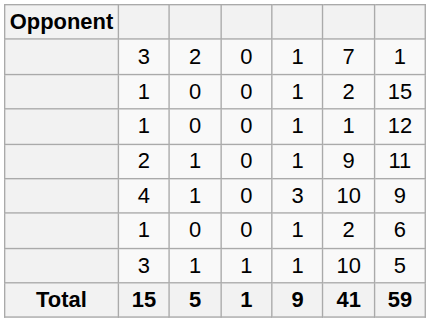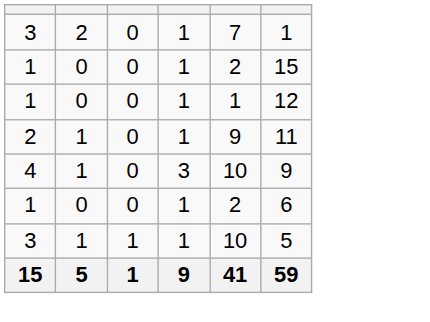 <table class="wikitable sortable plainrowheaders" style="text-align:center">
 <tr>
-<th scope=col>Opponent</th>
 <th scope=col width=30></th>
 <th scope=col width=30></th>
 <th scope=col width=30></th>
 <th scope=col width=30></th>
 <th scope=col width=30></th>
 <th scope=col width=30></th>
 </tr>
 <tr>
-<th scope=row></th>
 <td>3</td>
 <td>2</td>
 <td>0</td>
 <td>1</td>
 <td>7</td>
 <td>1</td>
 </tr>
 <tr>
-<th scope=row></th>
 <td>1</td>
 <td>0</td>
 <td>0</td>
 <td>1</td>
 <td>2</td>
 <td>15</td>
 </tr>
 <tr>
-<th scope=row></th>
 <td>1</td>
 <td>0</td>
 <td>0</td>
 <td>1</td>
 <td>1</td>
 <td>12</td>
 </tr>
 <tr>
-<th scope=row></th>
 <td>2</td>
 <td>1</td>
 <td>0</td>
 <td>1</td>
 <td>9</td>
 <td>11</td>
 </tr>
 <tr>
-<th scope=row></th>
 <td>4</td>
 <td>1</td>
 <td>0</td>
 <td>3</td>
 <td>10</td>
 <td>9</td>
 </tr>
 <tr>
-<th scope=row></th>
 <td>1</td>
 <td>0</td>
 <td>0</td>
 <td>1</td>
 <td>2</td>
 <td>6</td>
 </tr>
 <tr>
-<th scope=row></th>
 <td>3</td>
 <td>1</td>
 <td>1</td>
 <td>1</td>
 <td>10</td>
 <td>5</td>
 </tr>
 <tr>
-<th>Total</th>
 <th>15</th>
 <th>5</th>
 <th>1</th>
 <th>9</th>
 <th>41</th>
 <th>59</th>
 </tr>
 </table>
